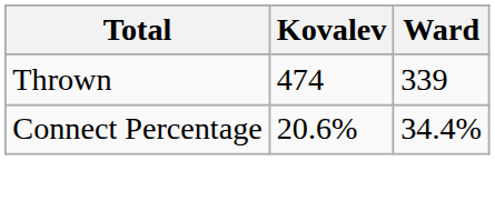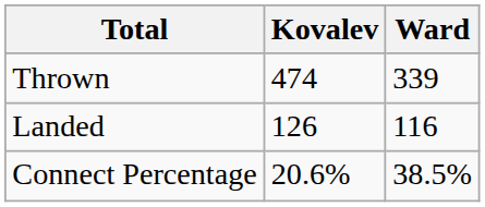 <table class="wikitable">
 <tr>
 <th>Total</th>
 <th>Kovalev</th>
 <th>Ward</th>
 </tr>
 <tr>
 <td>Thrown</td>
 <td>474</td>
 <td>339</td>
 </tr>
 <tr>
+<td>Landed</td>
+<td>126</td>
+<td>116</td>
+</tr>
+<tr>
 <td>Connect Percentage</td>
 <td>20.6%</td>
-<td>34.4%</td>
+<td>38.5%</td>
 </tr>
 </table>
